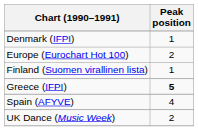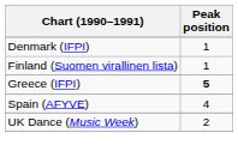 <table class="wikitable sortable">
 <tr>
 <th>Chart (1990–1991)</th>
 <th>Peak<br>position</th>
 </tr>
 <tr>
 </tr>
 <tr>
 </tr>
 <tr>
 </tr>
 <tr>
 </tr>
 <tr>
 </tr>
 <tr>
 <td>Denmark (<a href='#'>IFPI</a>)</td>
 <td align="center">1</td>
-</tr>
-<tr>
-<td>Europe (<a href='#'>Eurochart Hot 100</a>)</td>
-<td align="center">2</td>
 </tr>
 <tr>
 <td>Finland (<a href='#'>Suomen virallinen lista</a>)</td>
 <td align="center">1</td>
 </tr>
 <tr>
 </tr>
 <tr>
 <td>Greece (<a href='#'>IFPI</a>)</td>
 <td align="center"><strong>5</strong></td>
 </tr>
 <tr>
 </tr>
 <tr>
 </tr>
 <tr>
 </tr>
 <tr>
 </tr>
 <tr>
 <td>Spain (<a href='#'>AFYVE</a>)</td>
 <td align="center">4</td>
 </tr>
 <tr>
 </tr>
 <tr>
 </tr>
 <tr>
 </tr>
 <tr>
 <td>UK Dance (<em><a href='#'>Music Week</a></em>)</td>
 <td style="text-align:center;">2</td>
 </tr>
 <tr>
 </tr>
 <tr>
 </tr>
 <tr>
 </tr>
 </table>
